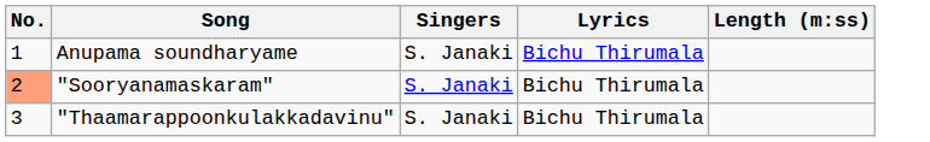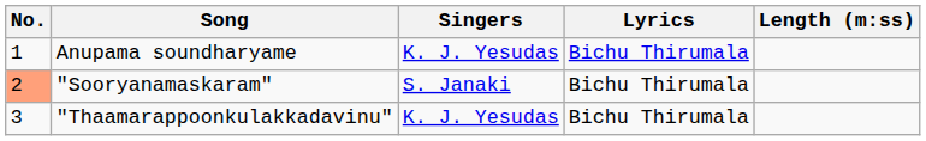 <table class="wikitable" style="font-size:95%;">
 <tr>
 <th>No.</th>
 <th>Song</th>
 <th>Singers</th>
 <th>Lyrics</th>
 <th>Length (m:ss)</th>
 </tr>
 <tr>
 <td>1</td>
 <td>Anupama soundharyame</td>
-<td>S. Janaki</td>
+<td><a href='#'>K. J. Yesudas</a></td>
 <td><a href='#'>Bichu Thirumala</a></td>
 <td></td>
 </tr>
 <tr>
 <td style="background: lightsalmon;">2</td>
 <td>"Sooryanamaskaram"</td>
 <td><a href='#'>S. Janaki</a></td>
 <td>Bichu Thirumala</td>
 <td></td>
 </tr>
 <tr>
 <td>3</td>
 <td>"Thaamarappoonkulakkadavinu"</td>
-<td>S. Janaki</td>
+<td><a href='#'>K. J. Yesudas</a></td>
 <td>Bichu Thirumala</td>
 <td></td>
 </tr>
 </table>
